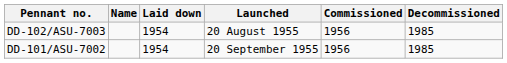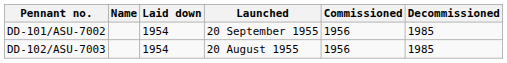 <table class=wikitable>
 <tr>
 <th>Pennant no.</th>
 <th>Name</th>
 <th>Laid down</th>
 <th>Launched</th>
 <th>Commissioned</th>
 <th>Decommissioned</th>
 </tr>
 <tr>
+<td>DD-101/ASU-7002</td>
+<td></td>
+<td>1954</td>
+<td>20 September 1955</td>
+<td>1956</td>
+<td>1985</td>
+</tr>
+<tr>
 <td>DD-102/ASU-7003</td>
 <td></td>
 <td>1954</td>
 <td>20 August 1955</td>
 <td>1956</td>
 <td>1985</td>
 </tr>
-<tr>
-<td>DD-101/ASU-7002</td>
-<td></td>
-<td>1954</td>
-<td>20 September 1955</td>
-<td>1956</td>
-<td>1985</td>
-</tr>
 </table>
